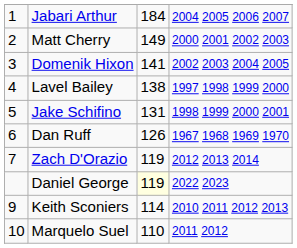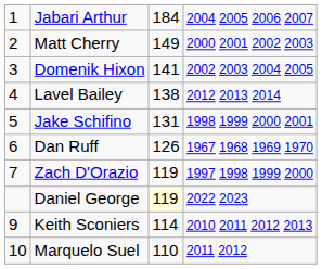 <table class="wikitable">
 <tr>
 </tr>
 <tr>
 <td>1</td>
 <td><a href='#'>Jabari Arthur</a></td>
 <td>184</td>
 <td style="font-size:80%;"><a href='#'>2004</a> <a href='#'>2005</a> <a href='#'>2006</a> <a href='#'>2007</a></td>
 </tr>
 <tr>
 <td>2</td>
 <td>Matt Cherry</td>
 <td>149</td>
 <td style="font-size:80%;"><a href='#'>2000</a> <a href='#'>2001</a> <a href='#'>2002</a> <a href='#'>2003</a></td>
 </tr>
 <tr>
 <td>3</td>
 <td><a href='#'>Domenik Hixon</a></td>
 <td>141</td>
 <td style="font-size:80%;"><a href='#'>2002</a> <a href='#'>2003</a> <a href='#'>2004</a> <a href='#'>2005</a></td>
 </tr>
 <tr>
 <td>4</td>
 <td>Lavel Bailey</td>
 <td>138</td>
-<td style="font-size:80%;"><a href='#'>1997</a> <a href='#'>1998</a> <a href='#'>1999</a> <a href='#'>2000</a></td>
+<td style="font-size:80%;"><a href='#'>2012</a> <a href='#'>2013</a> <a href='#'>2014</a></td>
 </tr>
 <tr>
 <td>5</td>
 <td><a href='#'>Jake Schifino</a></td>
 <td>131</td>
 <td style="font-size:80%;"><a href='#'>1998</a> <a href='#'>1999</a> <a href='#'>2000</a> <a href='#'>2001</a></td>
 </tr>
 <tr>
 <td>6</td>
 <td>Dan Ruff</td>
 <td>126</td>
 <td style="font-size:80%;"><a href='#'>1967</a> <a href='#'>1968</a> <a href='#'>1969</a> <a href='#'>1970</a></td>
 </tr>
 <tr>
 <td>7</td>
 <td><a href='#'>Zach D'Orazio</a></td>
 <td>119</td>
-<td style="font-size:80%;"><a href='#'>2012</a> <a href='#'>2013</a> <a href='#'>2014</a></td>
+<td style="font-size:80%;"><a href='#'>1997</a> <a href='#'>1998</a> <a href='#'>1999</a> <a href='#'>2000</a></td>
 </tr>
 <tr>
 <td></td>
 <td>Daniel George</td>
 <td style="background: lightyellow;">119</td>
 <td style="font-size:80%;"><a href='#'>2022</a> <a href='#'>2023</a></td>
 </tr>
 <tr>
 <td>9</td>
 <td>Keith Sconiers</td>
 <td>114</td>
 <td style="font-size:80%;"><a href='#'>2010</a> <a href='#'>2011</a> <a href='#'>2012</a> <a href='#'>2013</a></td>
 </tr>
 <tr>
 <td>10</td>
 <td>Marquelo Suel</td>
 <td>110</td>
 <td style="font-size:80%;"><a href='#'>2011</a> <a href='#'>2012</a></td>
 </tr>
 </table>
